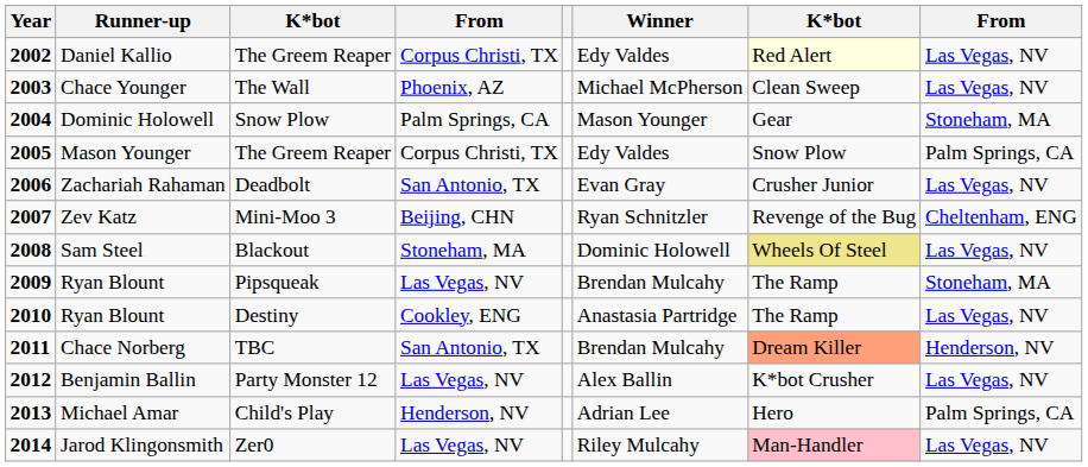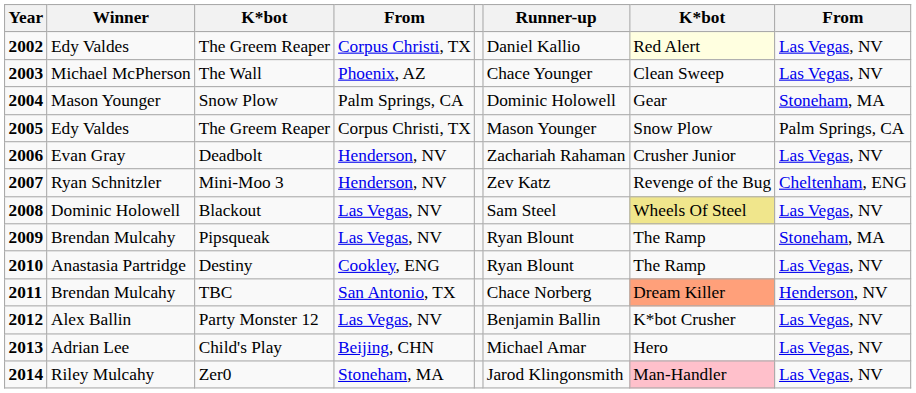 <table class="wikitable">
 <tr>
 <th>Year</th>
-<th>Runner-up</th>
+<th>Winner</th>
 <th>K*bot</th>
 <th>From</th>
 <th></th>
-<th>Winner</th>
+<th>Runner-up</th>
 <th>K*bot</th>
 <th>From</th>
 </tr>
 <tr>
 <td><strong>2002</strong></td>
-<td> Daniel Kallio</td>
+<td> Edy Valdes</td>
 <td>The Greem Reaper</td>
 <td><a href='#'>Corpus Christi</a>, TX</td>
 <td></td>
-<td> Edy Valdes</td>
+<td> Daniel Kallio</td>
 <td style="background: lightyellow;">Red Alert</td>
 <td><a href='#'>Las Vegas</a>, NV</td>
 </tr>
 <tr>
 <td><strong>2003</strong></td>
-<td> Chace Younger</td>
+<td> Michael McPherson</td>
 <td>The Wall</td>
 <td><a href='#'>Phoenix</a>, AZ</td>
 <td></td>
-<td> Michael McPherson</td>
+<td> Chace Younger</td>
 <td>Clean Sweep</td>
 <td><a href='#'>Las Vegas</a>, NV</td>
 </tr>
 <tr>
 <td><strong>2004</strong></td>
-<td> Dominic Holowell</td>
+<td> Mason Younger</td>
 <td>Snow Plow</td>
 <td>Palm Springs, CA</td>
 <td></td>
-<td> Mason Younger</td>
+<td> Dominic Holowell</td>
 <td>Gear</td>
 <td><a href='#'>Stoneham</a>, MA</td>
 </tr>
 <tr>
 <td><strong>2005</strong></td>
-<td> Mason Younger</td>
+<td> Edy Valdes</td>
 <td>The Greem Reaper</td>
 <td>Corpus Christi, TX</td>
 <td></td>
-<td> Edy Valdes</td>
+<td> Mason Younger</td>
 <td>Snow Plow</td>
 <td>Palm Springs, CA</td>
 </tr>
 <tr>
 <td><strong>2006</strong></td>
+<td> Evan Gray</td>
+<td>Deadbolt</td>
+<td><a href='#'>Henderson</a>, NV</td>
+<td></td>
 <td> Zachariah Rahaman</td>
-<td>Deadbolt</td>
-<td><a href='#'>San Antonio</a>, TX</td>
-<td></td>
-<td> Evan Gray</td>
 <td>Crusher Junior</td>
 <td><a href='#'>Las Vegas</a>, NV</td>
 </tr>
 <tr>
 <td><strong>2007</strong></td>
+<td> Ryan Schnitzler</td>
+<td>Mini-Moo 3</td>
+<td><a href='#'>Henderson</a>, NV</td>
+<td></td>
 <td> Zev Katz</td>
-<td>Mini-Moo 3</td>
-<td><a href='#'>Beijing</a>, CHN</td>
-<td></td>
-<td> Ryan Schnitzler</td>
 <td>Revenge of the Bug</td>
 <td><a href='#'>Cheltenham</a>, ENG</td>
 </tr>
 <tr>
 <td><strong>2008</strong></td>
+<td> Dominic Holowell</td>
+<td>Blackout</td>
+<td><a href='#'>Las Vegas</a>, NV</td>
+<td></td>
 <td> Sam Steel</td>
-<td>Blackout</td>
-<td><a href='#'>Stoneham</a>, MA</td>
-<td></td>
-<td> Dominic Holowell</td>
 <td style="background: khaki;">Wheels Of Steel</td>
 <td><a href='#'>Las Vegas</a>, NV</td>
 </tr>
 <tr>
 <td><strong>2009</strong></td>
-<td> Ryan Blount</td>
+<td> Brendan Mulcahy</td>
 <td>Pipsqueak</td>
 <td><a href='#'>Las Vegas</a>, NV</td>
 <td></td>
-<td> Brendan Mulcahy</td>
+<td> Ryan Blount</td>
 <td>The Ramp</td>
 <td><a href='#'>Stoneham</a>, MA</td>
 </tr>
 <tr>
 <td><strong>2010</strong></td>
-<td> Ryan Blount</td>
+<td> Anastasia Partridge</td>
 <td>Destiny</td>
 <td><a href='#'>Cookley</a>, ENG</td>
 <td></td>
-<td> Anastasia Partridge</td>
+<td> Ryan Blount</td>
 <td>The Ramp</td>
 <td><a href='#'>Las Vegas</a>, NV</td>
 </tr>
 <tr>
 <td><strong>2011</strong></td>
-<td> Chace Norberg</td>
+<td> Brendan Mulcahy</td>
 <td>TBC</td>
 <td><a href='#'>San Antonio</a>, TX</td>
 <td></td>
-<td> Brendan Mulcahy</td>
+<td> Chace Norberg</td>
 <td style="background: lightsalmon;">Dream Killer</td>
 <td><a href='#'>Henderson</a>, NV</td>
 </tr>
 <tr>
 <td><strong>2012</strong></td>
-<td> Benjamin Ballin</td>
+<td> Alex Ballin</td>
 <td>Party Monster 12</td>
 <td><a href='#'>Las Vegas</a>, NV</td>
 <td></td>
-<td> Alex Ballin</td>
+<td> Benjamin Ballin</td>
 <td>K*bot Crusher</td>
 <td><a href='#'>Las Vegas</a>, NV</td>
 </tr>
 <tr>
 <td><strong>2013</strong></td>
+<td> Adrian Lee</td>
+<td>Child's Play</td>
+<td><a href='#'>Beijing</a>, CHN</td>
+<td></td>
 <td> Michael Amar</td>
-<td>Child's Play</td>
-<td><a href='#'>Henderson</a>, NV</td>
-<td></td>
-<td> Adrian Lee</td>
 <td>Hero</td>
-<td>Palm Springs, CA</td>
+<td><a href='#'>Las Vegas</a>, NV</td>
 </tr>
 <tr>
 <td><strong>2014</strong></td>
+<td> Riley Mulcahy</td>
+<td>Zer0</td>
+<td><a href='#'>Stoneham</a>, MA</td>
+<td></td>
 <td> Jarod Klingonsmith</td>
-<td>Zer0</td>
-<td><a href='#'>Las Vegas</a>, NV</td>
-<td></td>
-<td> Riley Mulcahy</td>
 <td style="background: pink;">Man-Handler</td>
 <td><a href='#'>Las Vegas</a>, NV</td>
 </tr>
 </table>
